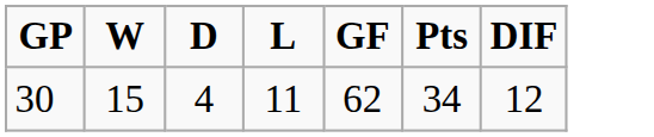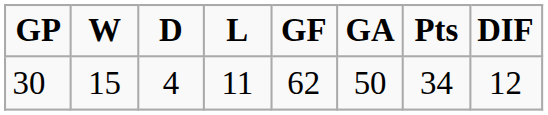 <table border="2" class="wikitable">
 <tr ---- align="center">
 <td width="25"><strong>GP</strong></td>
 <td width="25"><strong>W</strong></td>
 <td width="25"><strong>D</strong></td>
 <td width="25"><strong>L</strong></td>
 <td width="25"><strong>GF</strong></td>
+<td width="25"><strong>GA</strong></td>
 <td width="25"><strong>Pts</strong></td>
 <td><strong>DIF</strong></td>
 </tr>
 <tr ---- align="center">
 <td align="left">30</td>
 <td>15</td>
 <td>4</td>
 <td>11</td>
 <td>62</td>
+<td>50</td>
 <td>34</td>
 <td>12</td>
 </tr>
 </table>
